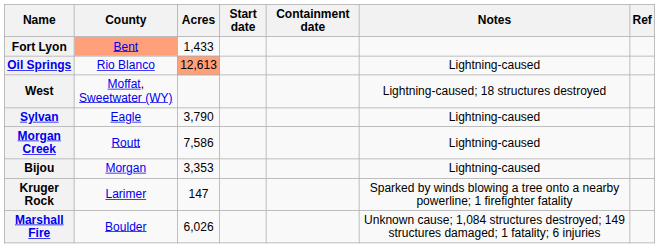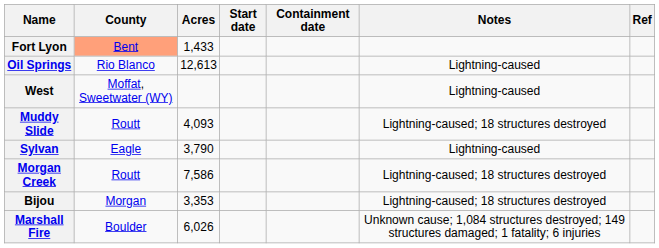 <table class="wikitable sortable plainrowheaders mw-collapsible" style="text-align:center;">
 <tr>
 <th scope="col">Name</th>
 <th scope="col">County </th>
 <th scope="col">Acres</th>
 <th scope="col">Start date</th>
 <th scope="col">Containment date</th>
 <th scope="col">Notes</th>
 <th scope="col" class="unsortable">Ref</th>
 </tr>
 <tr>
 <th scope="row">Fort Lyon</th>
 <td style="background: lightsalmon;"><a href='#'>Bent</a></td>
 <td>1,433</td>
 <td></td>
 <td></td>
 <td></td>
 <td></td>
 </tr>
 <tr>
 <th scope="row"><a href='#'>Oil Springs</a></th>
 <td><a href='#'>Rio Blanco</a></td>
-<td style="background: lightsalmon;">12,613</td>
+<td>12,613</td>
 <td></td>
 <td></td>
 <td>Lightning-caused</td>
 <td></td>
 </tr>
 <tr>
 <th scope="row">West</th>
 <td><a href='#'>Moffat</a>, <a href='#'>Sweetwater (WY)</a></td>
 <td></td>
+<td></td>
+<td></td>
+<td>Lightning-caused</td>
+<td></td>
+</tr>
+<tr>
+<th scope="row"><a href='#'>Muddy Slide</a></th>
+<td><a href='#'>Routt</a></td>
+<td>4,093</td>
 <td></td>
 <td></td>
 <td>Lightning-caused; 18 structures destroyed</td>
 <td></td>
 </tr>
 <tr>
 <th scope="row"><a href='#'>Sylvan</a></th>
 <td><a href='#'>Eagle</a></td>
 <td>3,790</td>
 <td></td>
 <td></td>
 <td>Lightning-caused</td>
 <td></td>
 </tr>
 <tr>
 <th scope="row"><a href='#'>Morgan Creek</a></th>
 <td><a href='#'>Routt</a></td>
 <td>7,586</td>
 <td></td>
 <td></td>
-<td>Lightning-caused</td>
+<td>Lightning-caused; 18 structures destroyed</td>
 <td></td>
 </tr>
 <tr>
 <th scope="row">Bijou</th>
 <td><a href='#'>Morgan</a></td>
 <td>3,353</td>
 <td></td>
 <td></td>
-<td>Lightning-caused</td>
-<td></td>
-</tr>
-<tr>
-<th scope="row">Kruger Rock</th>
-<td><a href='#'>Larimer</a></td>
-<td>147</td>
-<td></td>
-<td></td>
-<td>Sparked by winds blowing a tree onto a nearby powerline; 1 firefighter fatality</td>
+<td>Lightning-caused; 18 structures destroyed</td>
 <td></td>
 </tr>
 <tr>
 <th scope="row"><a href='#'>Marshall Fire</a></th>
 <td><a href='#'>Boulder</a></td>
 <td>6,026</td>
 <td></td>
 <td></td>
 <td>Unknown cause; 1,084 structures destroyed; 149 structures damaged; 1 fatality; 6 injuries</td>
 <td></td>
 </tr>
 </table>
